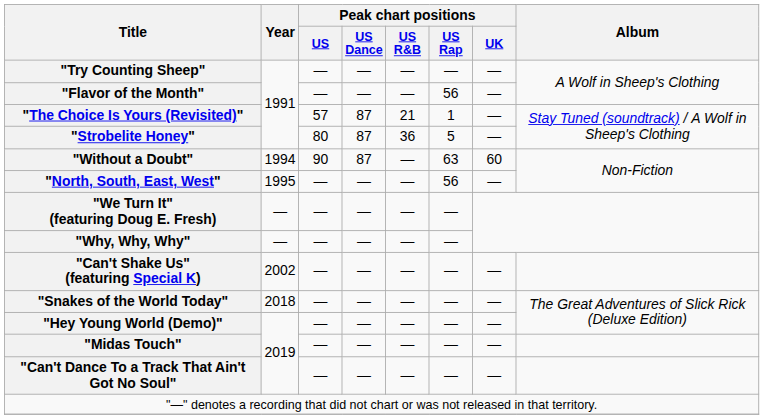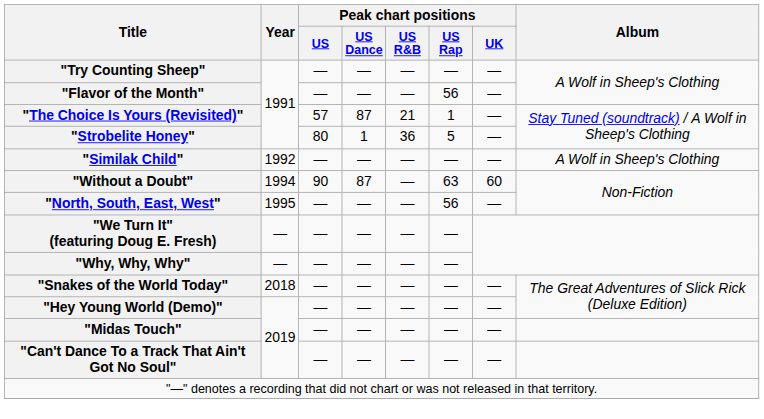 <table class="wikitable plainrowheaders" style="text-align:center;" border="1">
 <tr>
 <th scope="col" rowspan="2" style="width:18em;">Title</th>
 <th scope="col" rowspan="2">Year</th>
 <th scope="col" colspan="5">Peak chart positions</th>
 <th scope="col" rowspan="2">Album</th>
 </tr>
 <tr>
 <th scope="col" style="width:3em;font-size:90%;"><a href='#'>US</a><br></th>
 <th scope="col" style="width:3em;font-size:90%;"><a href='#'>US<br>Dance</a><br></th>
 <th scope="col" style="width:3em;font-size:90%;"><a href='#'>US R&B</a><br></th>
 <th scope="col" style="width:3em;font-size:90%;"><a href='#'>US<br> Rap</a><br></th>
 <th scope="col" style="width:3em;font-size:90%;"><a href='#'>UK</a><br></th>
 </tr>
 <tr>
 <th scope="row">"Try Counting Sheep"</th>
 <td rowspan="4">1991</td>
 <td style="text-align:center;">—</td>
 <td style="text-align:center;">—</td>
 <td style="text-align:center;">—</td>
 <td style="text-align:center;">—</td>
 <td style="text-align:center;">—</td>
 <td rowspan="2"><em>A Wolf in Sheep's Clothing</em></td>
 </tr>
 <tr>
 <th scope="row">"Flavor of the Month"</th>
 <td style="text-align:center;">—</td>
 <td style="text-align:center;">—</td>
 <td style="text-align:center;">—</td>
 <td style="text-align:center;">56</td>
 <td style="text-align:center;">—</td>
 </tr>
 <tr>
 <th scope="row">"<a href='#'>The Choice Is Yours (Revisited)</a>"</th>
 <td style="text-align:center;">57</td>
 <td style="text-align:center;">87</td>
 <td style="text-align:center;">21</td>
 <td style="text-align:center;">1</td>
 <td style="text-align:center;">—</td>
 <td rowspan="2"><em><a href='#'>Stay Tuned (soundtrack)</a> /</em> <em>A Wolf in Sheep's Clothing</em></td>
 </tr>
 <tr>
 <th scope="row">"<a href='#'>Strobelite Honey</a>"</th>
 <td style="text-align:center;">80</td>
-<td style="text-align:center;">87</td>
+<td style="text-align:center;">1</td>
 <td style="text-align:center;">36</td>
 <td style="text-align:center;">5</td>
 <td style="text-align:center;">—</td>
+</tr>
+<tr>
+<th scope="row">"<a href='#'>Similak Child</a>"</th>
+<td>1992</td>
+<td style="text-align:center;">—</td>
+<td style="text-align:center;">—</td>
+<td style="text-align:center;">—</td>
+<td style="text-align:center;">—</td>
+<td style="text-align:center;">—</td>
+<td><em>A Wolf in Sheep's Clothing</em></td>
 </tr>
 <tr>
 <th scope="row">"Without a Doubt"</th>
 <td>1994</td>
 <td style="text-align:center;">90</td>
 <td style="text-align:center;">87</td>
 <td style="text-align:center;">—</td>
 <td style="text-align:center;">63</td>
 <td style="text-align:center;">60</td>
 <td rowspan="2"><em>Non-Fiction</em></td>
 </tr>
 <tr>
 <th scope="row">"<a href='#'>North, South, East, West</a>"</th>
 <td>1995</td>
 <td style="text-align:center;">—</td>
 <td style="text-align:center;">—</td>
 <td style="text-align:center;">—</td>
 <td style="text-align:center;">56</td>
 <td style="text-align:center;">—</td>
 </tr>
 <tr>
 <th scope="row">"We Turn It"<br><span>(featuring Doug E. Fresh)</span></th>
 <td style="text-align:center;">—</td>
 <td style="text-align:center;">—</td>
 <td style="text-align:center;">—</td>
 <td style="text-align:center;">—</td>
 <td style="text-align:center;">—</td>
 </tr>
 <tr>
 <th scope="row">"Why, Why, Why"</th>
 <td style="text-align:center;">—</td>
 <td style="text-align:center;">—</td>
 <td style="text-align:center;">—</td>
 <td style="text-align:center;">—</td>
 <td style="text-align:center;">—</td>
-</tr>
-<tr>
-<th scope="row">"Can't Shake Us"<br><span>(featuring <a href='#'>Special K</a>)</span></th>
-<td>2002</td>
-<td style="text-align:center;">—</td>
-<td style="text-align:center;">—</td>
-<td style="text-align:center;">—</td>
-<td style="text-align:center;">—</td>
-<td style="text-align:center;">—</td>
-<td></td>
 </tr>
 <tr>
 <th scope="row">"Snakes of the World Today"</th>
 <td>2018</td>
 <td>—</td>
 <td>—</td>
 <td>—</td>
 <td>—</td>
 <td>—</td>
 <td rowspan="2"><em>The Great Adventures of Slick Rick (Deluxe Edition)</em></td>
 </tr>
 <tr>
 <th scope="row">"Hey Young World (Demo)"</th>
 <td rowspan="3">2019</td>
 <td style="text-align:center;">—</td>
 <td style="text-align:center;">—</td>
 <td style="text-align:center;">—</td>
 <td style="text-align:center;">—</td>
 <td style="text-align:center;">—</td>
 </tr>
 <tr>
 <th scope="row">"Midas Touch"</th>
 <td style="text-align:center;">—</td>
 <td style="text-align:center;">—</td>
 <td style="text-align:center;">—</td>
 <td style="text-align:center;">—</td>
 <td style="text-align:center;">—</td>
 <td></td>
 </tr>
 <tr>
 <th scope="row">"Can't Dance To a Track That Ain't Got No Soul"</th>
 <td style="text-align:center;">—</td>
 <td style="text-align:center;">—</td>
 <td style="text-align:center;">—</td>
 <td style="text-align:center;">—</td>
 <td style="text-align:center;">—</td>
 <td></td>
 </tr>
 <tr>
 <td colspan="8" style="font-size:90%">"—" denotes a recording that did not chart or was not released in that territory.</td>
 </tr>
 <tr>
 </tr>
 </table>
